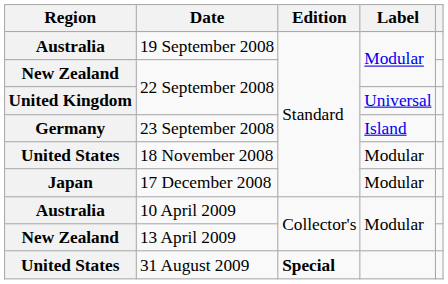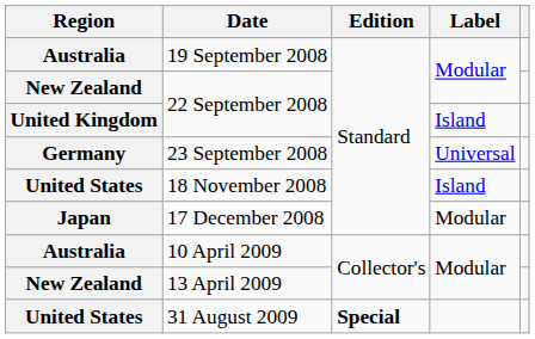 <table class="wikitable plainrowheaders">
 <tr>
 <th scope="col">Region</th>
 <th scope="col">Date</th>
 <th scope="col">Edition</th>
 <th scope="col">Label</th>
 <th scope="col"></th>
 </tr>
 <tr>
 <th scope="row">Australia</th>
 <td>19 September 2008</td>
 <td rowspan="6">Standard</td>
 <td rowspan="2"><a href='#'>Modular</a></td>
 <td align="center"></td>
 </tr>
 <tr>
 <th scope="row">New Zealand</th>
 <td rowspan="2">22 September 2008</td>
 <td align="center"></td>
 </tr>
 <tr>
 <th scope="row">United Kingdom</th>
-<td><a href='#'>Universal</a></td>
+<td><a href='#'>Island</a></td>
 <td align="center"></td>
 </tr>
 <tr>
 <th scope="row">Germany</th>
 <td>23 September 2008</td>
-<td><a href='#'>Island</a></td>
+<td><a href='#'>Universal</a></td>
 <td align="center"></td>
 </tr>
 <tr>
 <th scope="row">United States</th>
 <td>18 November 2008</td>
-<td>Modular</td>
+<td><a href='#'>Island</a></td>
 <td align="center"></td>
 </tr>
 <tr>
 <th scope="row">Japan</th>
 <td>17 December 2008</td>
 <td>Modular</td>
 <td align="center"></td>
 </tr>
 <tr>
 <th scope="row">Australia</th>
 <td>10 April 2009</td>
 <td rowspan="2">Collector's</td>
 <td rowspan="2">Modular</td>
 <td align="center"></td>
 </tr>
 <tr>
 <th scope="row">New Zealand</th>
 <td>13 April 2009</td>
 <td align="center"></td>
 </tr>
 <tr>
 <th scope="row">United States</th>
 <td>31 August 2009</td>
 <td><strong>Special</strong></td>
 <td></td>
 <td align="center"></td>
 </tr>
 </table>
